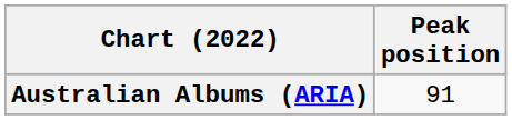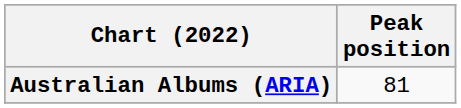 <table class="wikitable plainrowheaders" style="text-align:center">
 <tr>
 <th scope="col">Chart (2022)</th>
 <th scope="col">Peak<br>position</th>
 </tr>
 <tr>
 <th scope="row">Australian Albums (<a href='#'>ARIA</a>)</th>
-<td>91</td>
+<td>81</td>
 </tr>
 </table>
